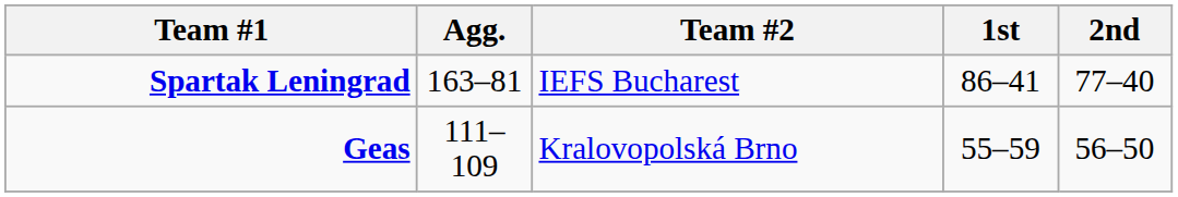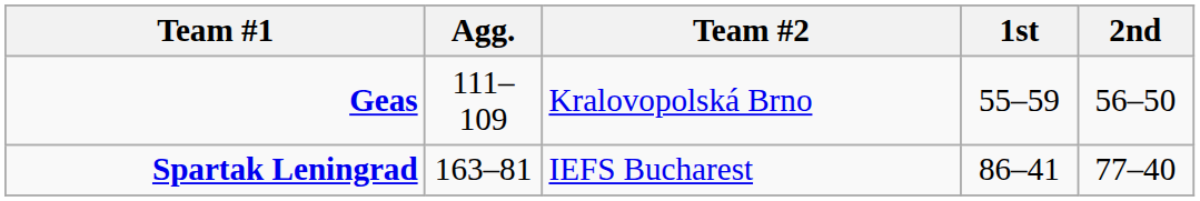 <table class=wikitable style="text-align:center">
 <tr>
 <th width=200>Team #1</th>
 <th width=50>Agg.</th>
 <th width=200>Team #2</th>
 <th width=50>1st</th>
 <th width=50>2nd</th>
 </tr>
 <tr>
+<td align=right><strong><a href='#'>Geas</a></strong> </td>
+<td>111–109</td>
+<td align=left> <a href='#'>Kralovopolská Brno</a></td>
+<td align=center>55–59</td>
+<td align=center>56–50</td>
+</tr>
+<tr>
 <td align=right><strong><a href='#'>Spartak Leningrad</a></strong> </td>
 <td>163–81</td>
 <td align=left> <a href='#'>IEFS Bucharest</a></td>
 <td align=center>86–41</td>
 <td align=center>77–40</td>
 </tr>
-<tr>
-<td align=right><strong><a href='#'>Geas</a></strong> </td>
-<td>111–109</td>
-<td align=left> <a href='#'>Kralovopolská Brno</a></td>
-<td align=center>55–59</td>
-<td align=center>56–50</td>
-</tr>
 </table>
